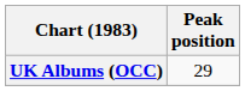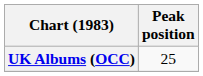 <table class="wikitable plainrowheaders">
 <tr>
 <th scope="col">Chart (1983)</th>
 <th scope="col">Peak<br>position</th>
 </tr>
 <tr>
 <th scope="row"><a href='#'>UK Albums</a> (<a href='#'>OCC</a>)</th>
-<td align="center">29</td>
+<td align="center">25</td>
 </tr>
 <tr>
 </tr>
 </table>
